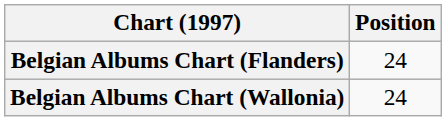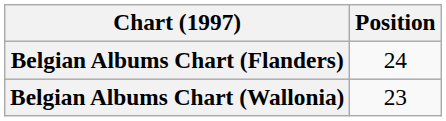 <table class="wikitable plainrowheaders" style="text-align:center;">
 <tr>
 <th>Chart (1997)</th>
 <th>Position</th>
 </tr>
 <tr>
 <th scope="row">Belgian Albums Chart (Flanders)</th>
 <td>24</td>
 </tr>
 <tr>
 <th scope="row">Belgian Albums Chart (Wallonia)</th>
-<td>24</td>
+<td>23</td>
 </tr>
 </table>
